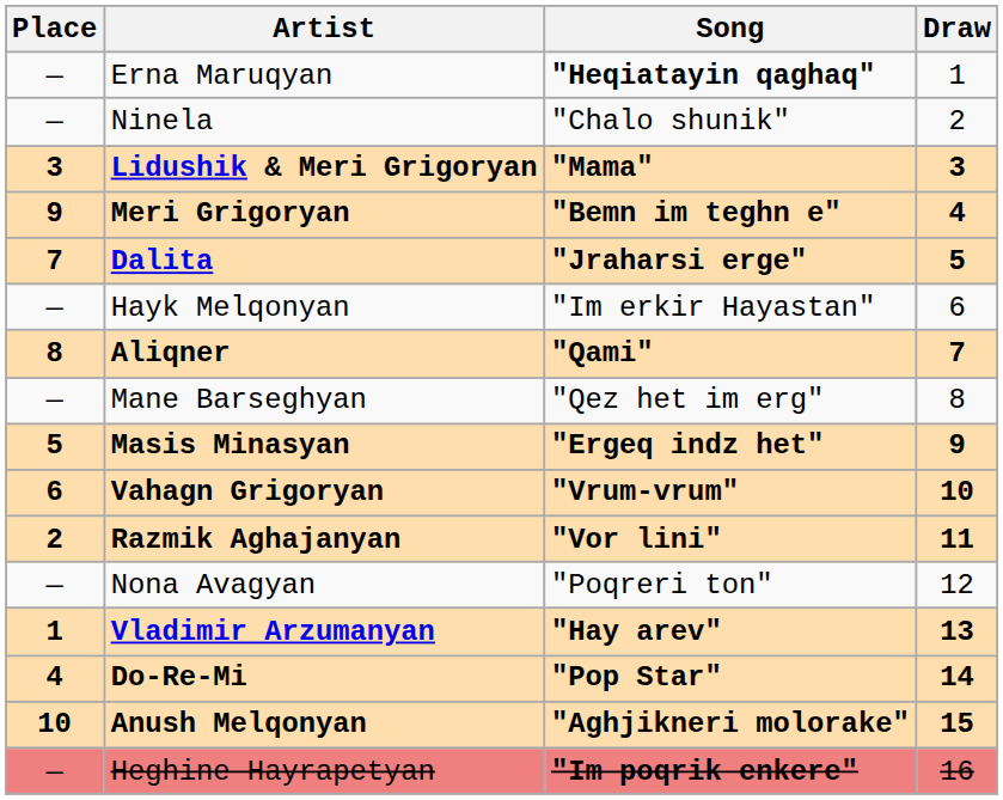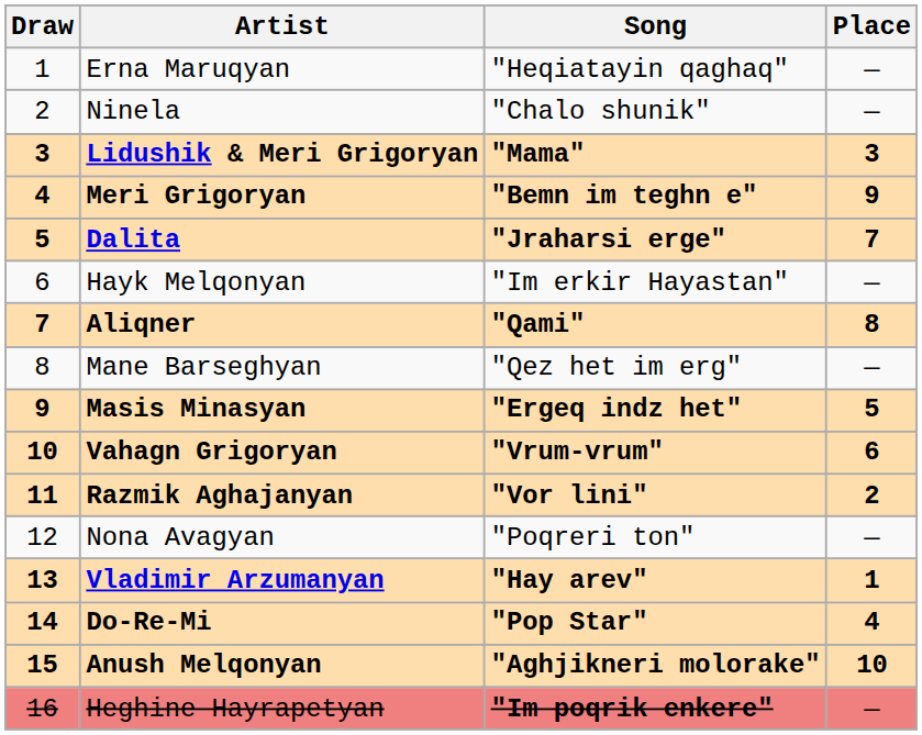 <table class="sortable wikitable" style="margin: 1em auto 1em auto; text-align:center;">
 <tr>
-<th>Place</th>
+<th>Draw</th>
 <th>Artist</th>
 <th>Song</th>
-<th>Draw</th>
+<th>Place</th>
 </tr>
 <tr>
+<td>1</td>
+<td align="left">Erna Maruqyan</td>
+<td align="left">"Heqiatayin qaghaq"</td>
 <td>—</td>
-<td align="left">Erna Maruqyan</td>
-<td align="left"><strong>"Heqiatayin qaghaq"</strong></td>
-<td>1</td>
 </tr>
 <tr>
-<td>—</td>
+<td>2</td>
 <td align="left">Ninela</td>
 <td align="left">"Chalo shunik"</td>
-<td>2</td>
+<td>—</td>
 </tr>
 <tr style="font-weight:bold; background:navajowhite;">
 <td>3</td>
 <td align="left"><a href='#'>Lidushik</a> & Meri Grigoryan</td>
 <td align="left">"Mama"</td>
 <td>3</td>
 </tr>
 <tr style="font-weight:bold; background:navajowhite;">
-<td>9</td>
+<td>4</td>
 <td align="left">Meri Grigoryan</td>
 <td align="left">"Bemn im teghn e"</td>
+<td>9</td>
+</tr>
+<tr style="font-weight:bold; background:navajowhite;">
+<td>5</td>
+<td align="left"><a href='#'>Dalita</a></td>
+<td align="left">"Jraharsi erge"</td>
+<td>7</td>
+</tr>
+<tr>
+<td>6</td>
+<td align="left">Hayk Melqonyan</td>
+<td align="left">"Im erkir Hayastan"</td>
+<td>—</td>
+</tr>
+<tr style="font-weight:bold; background:navajowhite;">
+<td>7</td>
+<td align="left">Aliqner</td>
+<td align="left">"Qami"</td>
+<td>8</td>
+</tr>
+<tr>
+<td>8</td>
+<td align="left">Mane Barseghyan</td>
+<td align="left">"Qez het im erg"</td>
+<td>—</td>
+</tr>
+<tr style="font-weight:bold; background:navajowhite;">
+<td>9</td>
+<td align="left">Masis Minasyan</td>
+<td align="left">"Ergeq indz het"</td>
+<td>5</td>
+</tr>
+<tr style="font-weight:bold; background:navajowhite;">
+<td>10</td>
+<td align="left">Vahagn Grigoryan</td>
+<td align="left">"Vrum-vrum"</td>
+<td>6</td>
+</tr>
+<tr style="font-weight:bold; background:navajowhite;">
+<td>11</td>
+<td align="left">Razmik Aghajanyan</td>
+<td align="left">"Vor lini"</td>
+<td>2</td>
+</tr>
+<tr>
+<td>12</td>
+<td align="left">Nona Avagyan</td>
+<td align="left">"Poqreri ton"</td>
+<td>—</td>
+</tr>
+<tr style="font-weight:bold; background:navajowhite;">
+<td>13</td>
+<td align="left"><a href='#'>Vladimir Arzumanyan</a></td>
+<td align="left">"Hay arev"</td>
+<td>1</td>
+</tr>
+<tr style="font-weight:bold; background:navajowhite;">
+<td>14</td>
+<td align="left">Do-Re-Mi</td>
+<td align="left">"Pop Star"</td>
 <td>4</td>
 </tr>
 <tr style="font-weight:bold; background:navajowhite;">
-<td>7</td>
-<td align="left"><a href='#'>Dalita</a></td>
-<td align="left">"Jraharsi erge"</td>
-<td>5</td>
-</tr>
-<tr>
-<td>—</td>
-<td align="left">Hayk Melqonyan</td>
-<td align="left">"Im erkir Hayastan"</td>
-<td>6</td>
-</tr>
-<tr style="font-weight:bold; background:navajowhite;">
-<td>8</td>
-<td align="left">Aliqner</td>
-<td align="left">"Qami"</td>
-<td>7</td>
-</tr>
-<tr>
-<td>—</td>
-<td align="left">Mane Barseghyan</td>
-<td align="left">"Qez het im erg"</td>
-<td>8</td>
-</tr>
-<tr style="font-weight:bold; background:navajowhite;">
-<td>5</td>
-<td align="left">Masis Minasyan</td>
-<td align="left">"Ergeq indz het"</td>
-<td>9</td>
-</tr>
-<tr style="font-weight:bold; background:navajowhite;">
-<td>6</td>
-<td align="left">Vahagn Grigoryan</td>
-<td align="left">"Vrum-vrum"</td>
+<td>15</td>
+<td align="left">Anush Melqonyan</td>
+<td align="left">"Aghjikneri molorake"</td>
 <td>10</td>
 </tr>
-<tr style="font-weight:bold; background:navajowhite;">
-<td>2</td>
-<td align="left">Razmik Aghajanyan</td>
-<td align="left">"Vor lini"</td>
-<td>11</td>
-</tr>
-<tr>
-<td>—</td>
-<td align="left">Nona Avagyan</td>
-<td align="left">"Poqreri ton"</td>
-<td>12</td>
-</tr>
-<tr style="font-weight:bold; background:navajowhite;">
-<td>1</td>
-<td align="left"><a href='#'>Vladimir Arzumanyan</a></td>
-<td align="left">"Hay arev"</td>
-<td>13</td>
-</tr>
-<tr style="font-weight:bold; background:navajowhite;">
-<td>4</td>
-<td align="left">Do-Re-Mi</td>
-<td align="left">"Pop Star"</td>
-<td>14</td>
-</tr>
-<tr style="font-weight:bold; background:navajowhite;">
-<td>10</td>
-<td align="left">Anush Melqonyan</td>
-<td align="left">"Aghjikneri molorake"</td>
-<td>15</td>
-</tr>
 <tr bgcolor="#F08080">
-<td>—</td>
+<td><s>16</s></td>
 <td align="left"><s>Heghine Hayrapetyan</s></td>
 <td align="left"><strong><s>"Im poqrik enkere"</s></strong></td>
-<td><s>16</s></td>
+<td>—</td>
 </tr>
 </table>
